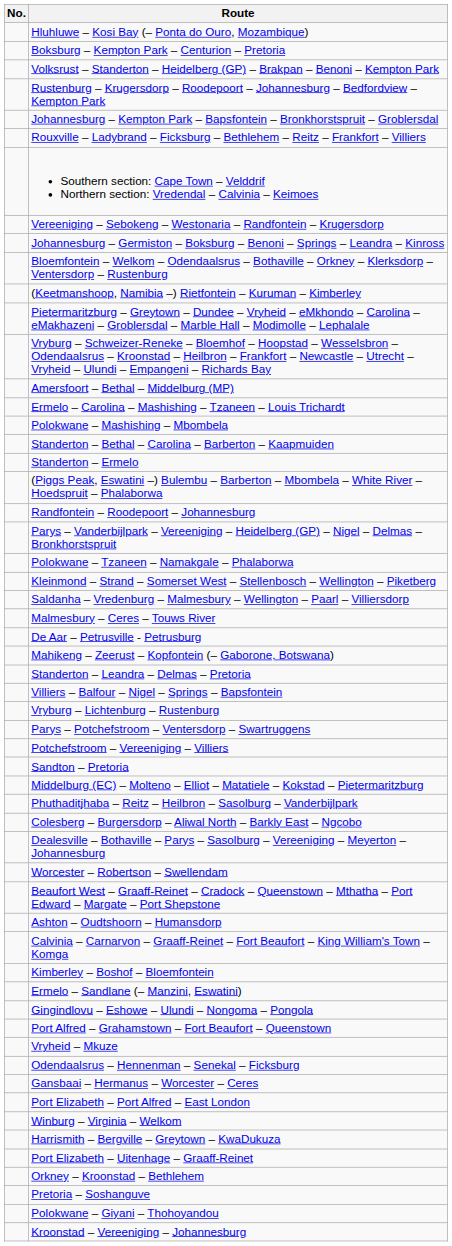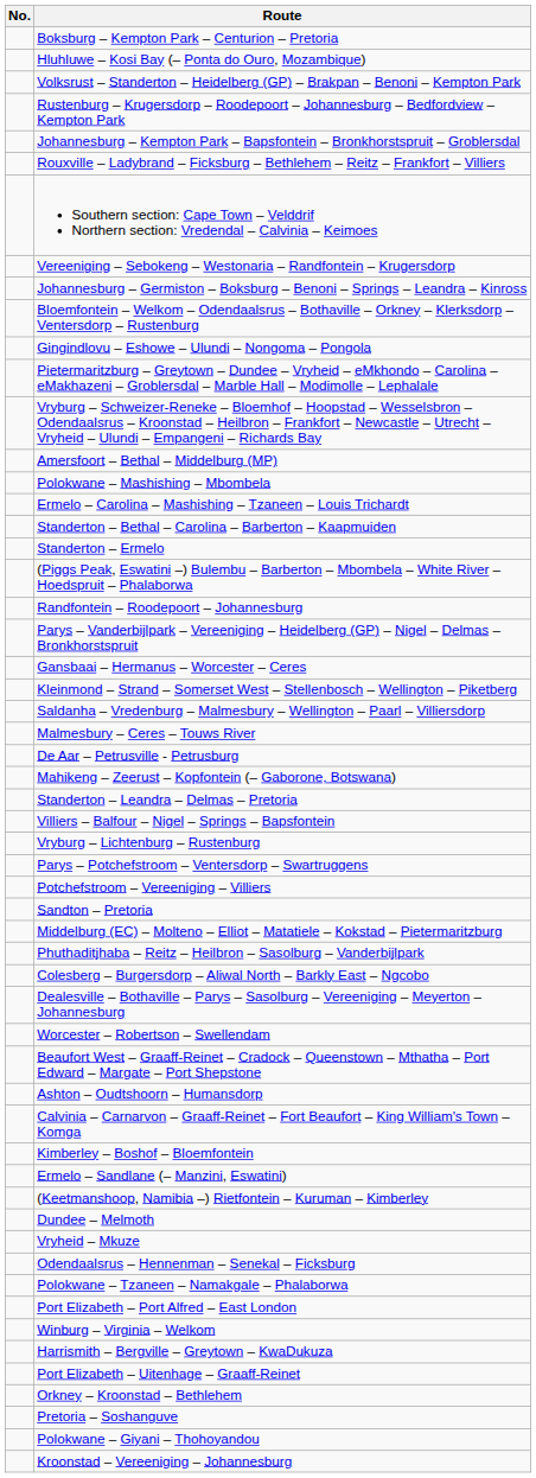 <table class="wikitable">
 <tr>
 <th>No.</th>
 <th>Route</th>
 </tr>
 <tr>
 <td></td>
-<td><a href='#'>Hluhluwe</a> – <a href='#'>Kosi Bay</a> (– <a href='#'>Ponta do Ouro</a>, <a href='#'>Mozambique</a>)</td>
+<td><a href='#'>Boksburg</a> – <a href='#'>Kempton Park</a> – <a href='#'>Centurion</a> – <a href='#'>Pretoria</a></td>
 </tr>
 <tr>
 <td></td>
-<td><a href='#'>Boksburg</a> – <a href='#'>Kempton Park</a> – <a href='#'>Centurion</a> – <a href='#'>Pretoria</a></td>
+<td><a href='#'>Hluhluwe</a> – <a href='#'>Kosi Bay</a> (– <a href='#'>Ponta do Ouro</a>, <a href='#'>Mozambique</a>)</td>
 </tr>
 <tr>
 <td></td>
 <td><a href='#'>Volksrust</a> – <a href='#'>Standerton</a> – <a href='#'>Heidelberg (GP)</a> – <a href='#'>Brakpan</a> – <a href='#'>Benoni</a> – <a href='#'>Kempton Park</a></td>
 </tr>
 <tr>
 <td></td>
 <td><a href='#'>Rustenburg</a> – <a href='#'>Krugersdorp</a> – <a href='#'>Roodepoort</a> – <a href='#'>Johannesburg</a> – <a href='#'>Bedfordview</a> – <a href='#'>Kempton Park</a></td>
 </tr>
 <tr>
 <td></td>
 <td><a href='#'>Johannesburg</a> – <a href='#'>Kempton Park</a> – <a href='#'>Bapsfontein</a> – <a href='#'>Bronkhorstspruit</a> – <a href='#'>Groblersdal</a></td>
 </tr>
 <tr>
 <td></td>
 <td><a href='#'>Rouxville</a> – <a href='#'>Ladybrand</a> – <a href='#'>Ficksburg</a> – <a href='#'>Bethlehem</a> – <a href='#'>Reitz</a> – <a href='#'>Frankfort</a> – <a href='#'>Villiers</a></td>
 </tr>
 <tr>
 <td></td>
 <td><br><ul><li>Southern section: <a href='#'>Cape Town</a> – <a href='#'>Velddrif</a></li><li>Northern section: <a href='#'>Vredendal</a> – <a href='#'>Calvinia</a> – <a href='#'>Keimoes</a></li></ul></td>
 </tr>
 <tr>
 <td></td>
 <td><a href='#'>Vereeniging</a> – <a href='#'>Sebokeng</a> – <a href='#'>Westonaria</a> – <a href='#'>Randfontein</a> – <a href='#'>Krugersdorp</a></td>
 </tr>
 <tr>
 <td></td>
 <td><a href='#'>Johannesburg</a> – <a href='#'>Germiston</a> – <a href='#'>Boksburg</a> – <a href='#'>Benoni</a> – <a href='#'>Springs</a> – <a href='#'>Leandra</a> – <a href='#'>Kinross</a></td>
 </tr>
 <tr>
 <td></td>
 <td><a href='#'>Bloemfontein</a> – <a href='#'>Welkom</a> – <a href='#'>Odendaalsrus</a> – <a href='#'>Bothaville</a> – <a href='#'>Orkney</a> – <a href='#'>Klerksdorp</a> – <a href='#'>Ventersdorp</a> – <a href='#'>Rustenburg</a></td>
 </tr>
 <tr>
 <td></td>
-<td>(<a href='#'>Keetmanshoop</a>, <a href='#'>Namibia</a> –) <a href='#'>Rietfontein</a> – <a href='#'>Kuruman</a> – <a href='#'>Kimberley</a></td>
+<td><a href='#'>Gingindlovu</a> – <a href='#'>Eshowe</a> – <a href='#'>Ulundi</a> – <a href='#'>Nongoma</a> – <a href='#'>Pongola</a></td>
 </tr>
 <tr>
 <td></td>
 <td><a href='#'>Pietermaritzburg</a> – <a href='#'>Greytown</a> – <a href='#'>Dundee</a> – <a href='#'>Vryheid</a> – <a href='#'>eMkhondo</a> – <a href='#'>Carolina</a> – <a href='#'>eMakhazeni</a> – <a href='#'>Groblersdal</a> – <a href='#'>Marble Hall</a> – <a href='#'>Modimolle</a> – <a href='#'>Lephalale</a></td>
 </tr>
 <tr>
 <td></td>
 <td><a href='#'>Vryburg</a> – <a href='#'>Schweizer-Reneke</a> – <a href='#'>Bloemhof</a> – <a href='#'>Hoopstad</a> – <a href='#'>Wesselsbron</a> – <a href='#'>Odendaalsrus</a> – <a href='#'>Kroonstad</a> – <a href='#'>Heilbron</a> – <a href='#'>Frankfort</a> – <a href='#'>Newcastle</a> – <a href='#'>Utrecht</a> – <a href='#'>Vryheid</a> – <a href='#'>Ulundi</a> – <a href='#'>Empangeni</a> – <a href='#'>Richards Bay</a></td>
 </tr>
 <tr>
 <td></td>
 <td><a href='#'>Amersfoort</a> – <a href='#'>Bethal</a> – <a href='#'>Middelburg (MP)</a></td>
 </tr>
 <tr>
 <td></td>
-<td><a href='#'>Ermelo</a> – <a href='#'>Carolina</a> – <a href='#'>Mashishing</a> – <a href='#'>Tzaneen</a> – <a href='#'>Louis Trichardt</a></td>
+<td><a href='#'>Polokwane</a> – <a href='#'>Mashishing</a> – <a href='#'>Mbombela</a></td>
 </tr>
 <tr>
 <td></td>
-<td><a href='#'>Polokwane</a> – <a href='#'>Mashishing</a> – <a href='#'>Mbombela</a></td>
+<td><a href='#'>Ermelo</a> – <a href='#'>Carolina</a> – <a href='#'>Mashishing</a> – <a href='#'>Tzaneen</a> – <a href='#'>Louis Trichardt</a></td>
 </tr>
 <tr>
 <td></td>
 <td><a href='#'>Standerton</a> – <a href='#'>Bethal</a> – <a href='#'>Carolina</a> – <a href='#'>Barberton</a> – <a href='#'>Kaapmuiden</a></td>
 </tr>
 <tr>
 <td></td>
 <td><a href='#'>Standerton</a> – <a href='#'>Ermelo</a></td>
 </tr>
 <tr>
 <td></td>
 <td>(<a href='#'>Piggs Peak</a>, <a href='#'>Eswatini</a> –) <a href='#'>Bulembu</a> – <a href='#'>Barberton</a> – <a href='#'>Mbombela</a> – <a href='#'>White River</a> – <a href='#'>Hoedspruit</a> – <a href='#'>Phalaborwa</a></td>
 </tr>
 <tr>
 <td></td>
 <td><a href='#'>Randfontein</a> – <a href='#'>Roodepoort</a> – <a href='#'>Johannesburg</a></td>
 </tr>
 <tr>
 <td></td>
 <td><a href='#'>Parys</a> – <a href='#'>Vanderbijlpark</a> – <a href='#'>Vereeniging</a> – <a href='#'>Heidelberg (GP)</a> – <a href='#'>Nigel</a> – <a href='#'>Delmas</a> – <a href='#'>Bronkhorstspruit</a></td>
 </tr>
 <tr>
 <td></td>
-<td><a href='#'>Polokwane</a> – <a href='#'>Tzaneen</a> – <a href='#'>Namakgale</a> – <a href='#'>Phalaborwa</a></td>
+<td><a href='#'>Gansbaai</a> – <a href='#'>Hermanus</a> – <a href='#'>Worcester</a> – <a href='#'>Ceres</a></td>
 </tr>
 <tr>
 <td></td>
 <td><a href='#'>Kleinmond</a> – <a href='#'>Strand</a> – <a href='#'>Somerset West</a> – <a href='#'>Stellenbosch</a> – <a href='#'>Wellington</a> – <a href='#'>Piketberg</a></td>
 </tr>
 <tr>
 <td></td>
 <td><a href='#'>Saldanha</a> – <a href='#'>Vredenburg</a> – <a href='#'>Malmesbury</a> – <a href='#'>Wellington</a> – <a href='#'>Paarl</a> – <a href='#'>Villiersdorp</a></td>
 </tr>
 <tr>
 <td></td>
 <td><a href='#'>Malmesbury</a> – <a href='#'>Ceres</a> – <a href='#'>Touws River</a></td>
 </tr>
 <tr>
 <td></td>
 <td><a href='#'>De Aar</a> – <a href='#'>Petrusville</a> - <a href='#'>Petrusburg</a></td>
 </tr>
 <tr>
 <td></td>
 <td><a href='#'>Mahikeng</a> – <a href='#'>Zeerust</a> – <a href='#'>Kopfontein</a> (– <a href='#'>Gaborone, Botswana</a>)</td>
 </tr>
 <tr>
 <td></td>
 <td><a href='#'>Standerton</a> – <a href='#'>Leandra</a> – <a href='#'>Delmas</a> – <a href='#'>Pretoria</a></td>
 </tr>
 <tr>
 <td></td>
 <td><a href='#'>Villiers</a> – <a href='#'>Balfour</a> – <a href='#'>Nigel</a> – <a href='#'>Springs</a> – <a href='#'>Bapsfontein</a></td>
 </tr>
 <tr>
 <td></td>
 <td><a href='#'>Vryburg</a> – <a href='#'>Lichtenburg</a> – <a href='#'>Rustenburg</a></td>
 </tr>
 <tr>
 <td></td>
 <td><a href='#'>Parys</a> – <a href='#'>Potchefstroom</a> – <a href='#'>Ventersdorp</a> – <a href='#'>Swartruggens</a></td>
 </tr>
 <tr>
 <td></td>
 <td><a href='#'>Potchefstroom</a> – <a href='#'>Vereeniging</a> – <a href='#'>Villiers</a></td>
 </tr>
 <tr>
 <td></td>
 <td><a href='#'>Sandton</a> – <a href='#'>Pretoria</a></td>
 </tr>
 <tr>
 <td></td>
 <td><a href='#'>Middelburg (EC)</a> – <a href='#'>Molteno</a> – <a href='#'>Elliot</a> – <a href='#'>Matatiele</a> – <a href='#'>Kokstad</a> – <a href='#'>Pietermaritzburg</a></td>
 </tr>
 <tr>
 <td></td>
 <td><a href='#'>Phuthaditjhaba</a> – <a href='#'>Reitz</a> – <a href='#'>Heilbron</a> – <a href='#'>Sasolburg</a> – <a href='#'>Vanderbijlpark</a></td>
 </tr>
 <tr>
 <td></td>
 <td><a href='#'>Colesberg</a> – <a href='#'>Burgersdorp</a> – <a href='#'>Aliwal North</a> – <a href='#'>Barkly East</a> – <a href='#'>Ngcobo</a></td>
 </tr>
 <tr>
 <td></td>
 <td><a href='#'>Dealesville</a> – <a href='#'>Bothaville</a> – <a href='#'>Parys</a> – <a href='#'>Sasolburg</a> – <a href='#'>Vereeniging</a> – <a href='#'>Meyerton</a> – <a href='#'>Johannesburg</a></td>
 </tr>
 <tr>
 <td></td>
 <td><a href='#'>Worcester</a> – <a href='#'>Robertson</a> – <a href='#'>Swellendam</a></td>
 </tr>
 <tr>
 <td></td>
 <td><a href='#'>Beaufort West</a> – <a href='#'>Graaff-Reinet</a> – <a href='#'>Cradock</a> – <a href='#'>Queenstown</a> – <a href='#'>Mthatha</a> – <a href='#'>Port Edward</a> – <a href='#'>Margate</a> – <a href='#'>Port Shepstone</a></td>
 </tr>
 <tr>
 <td></td>
 <td><a href='#'>Ashton</a> – <a href='#'>Oudtshoorn</a> – <a href='#'>Humansdorp</a></td>
 </tr>
 <tr>
 <td></td>
 <td><a href='#'>Calvinia</a> – <a href='#'>Carnarvon</a> – <a href='#'>Graaff-Reinet</a> – <a href='#'>Fort Beaufort</a> – <a href='#'>King William's Town</a> – <a href='#'>Komga</a></td>
 </tr>
 <tr>
 <td></td>
 <td><a href='#'>Kimberley</a> – <a href='#'>Boshof</a> – <a href='#'>Bloemfontein</a></td>
 </tr>
 <tr>
 <td></td>
 <td><a href='#'>Ermelo</a> – <a href='#'>Sandlane</a> (– <a href='#'>Manzini</a>, <a href='#'>Eswatini</a>)</td>
 </tr>
 <tr>
 <td></td>
-<td><a href='#'>Gingindlovu</a> – <a href='#'>Eshowe</a> – <a href='#'>Ulundi</a> – <a href='#'>Nongoma</a> – <a href='#'>Pongola</a></td>
+<td>(<a href='#'>Keetmanshoop</a>, <a href='#'>Namibia</a> –) <a href='#'>Rietfontein</a> – <a href='#'>Kuruman</a> – <a href='#'>Kimberley</a></td>
 </tr>
 <tr>
 <td></td>
-<td><a href='#'>Port Alfred</a> – <a href='#'>Grahamstown</a> – <a href='#'>Fort Beaufort</a> – <a href='#'>Queenstown</a></td>
+<td><a href='#'>Dundee</a> – <a href='#'>Melmoth</a></td>
 </tr>
 <tr>
 <td></td>
 <td><a href='#'>Vryheid</a> – <a href='#'>Mkuze</a></td>
 </tr>
 <tr>
 <td></td>
 <td><a href='#'>Odendaalsrus</a> – <a href='#'>Hennenman</a> – <a href='#'>Senekal</a> – <a href='#'>Ficksburg</a></td>
 </tr>
 <tr>
 <td></td>
-<td><a href='#'>Gansbaai</a> – <a href='#'>Hermanus</a> – <a href='#'>Worcester</a> – <a href='#'>Ceres</a></td>
+<td><a href='#'>Polokwane</a> – <a href='#'>Tzaneen</a> – <a href='#'>Namakgale</a> – <a href='#'>Phalaborwa</a></td>
 </tr>
 <tr>
 <td></td>
 <td><a href='#'>Port Elizabeth</a> – <a href='#'>Port Alfred</a> – <a href='#'>East London</a></td>
 </tr>
 <tr>
 <td></td>
 <td><a href='#'>Winburg</a> – <a href='#'>Virginia</a> – <a href='#'>Welkom</a></td>
 </tr>
 <tr>
 <td></td>
 <td><a href='#'>Harrismith</a> – <a href='#'>Bergville</a> – <a href='#'>Greytown</a> – <a href='#'>KwaDukuza</a></td>
 </tr>
 <tr>
 <td></td>
 <td><a href='#'>Port Elizabeth</a> – <a href='#'>Uitenhage</a> – <a href='#'>Graaff-Reinet</a></td>
 </tr>
 <tr>
 <td></td>
 <td><a href='#'>Orkney</a> – <a href='#'>Kroonstad</a> – <a href='#'>Bethlehem</a></td>
 </tr>
 <tr>
 <td></td>
 <td><a href='#'>Pretoria</a> – <a href='#'>Soshanguve</a></td>
 </tr>
 <tr>
 <td></td>
 <td><a href='#'>Polokwane</a> – <a href='#'>Giyani</a> – <a href='#'>Thohoyandou</a></td>
 </tr>
 <tr>
 <td></td>
 <td><a href='#'>Kroonstad</a> – <a href='#'>Vereeniging</a> – <a href='#'>Johannesburg</a></td>
 </tr>
 </table>
